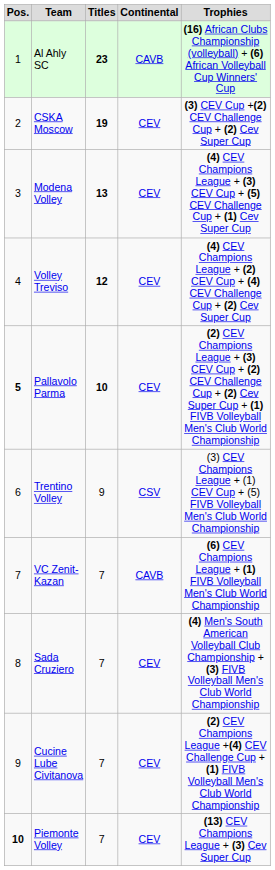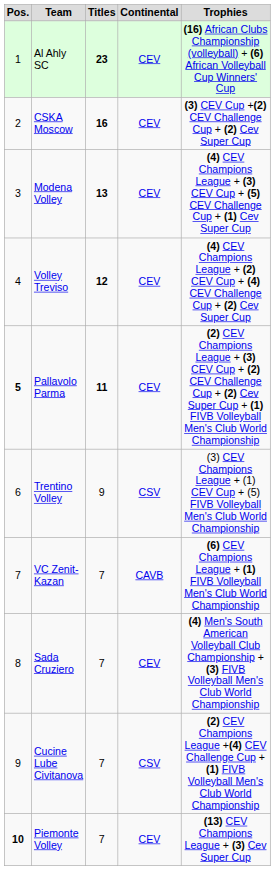 <table class="wikitable" style="text-align: center;">
 <tr>
 <th style="background:#DCDCDC;width:0.5em">Pos.</th>
 <th style="background:#DCDCDC;width:2em">Team</th>
 <th style="background:#DCDCDC;width:1em">Titles</th>
 <th style="background:#DCDCDC;width:1em">Continental</th>
 <th style="background:#DCDCDC;width:8em">Trophies</th>
 </tr>
 <tr style="background:#dfd;">
 <td align=center>1</td>
 <td align=left> Al Ahly SC</td>
 <td align=center><strong>23</strong></td>
-<td align=center><a href='#'>CAVB</a></td>
+<td><a href='#'>CEV</a></td>
 <td align=center><strong>(16)</strong> <a href='#'>African Clubs Championship (volleyball)</a> + <strong>(6)</strong> <a href='#'>African Volleyball Cup Winners' Cup</a></td>
 </tr>
 <tr>
 <td align=center>2</td>
 <td align=left> <a href='#'>CSKA Moscow</a></td>
-<td align=center><strong>19</strong></td>
+<td align=center><strong>16</strong></td>
 <td><a href='#'>CEV</a></td>
 <td><strong>(3)</strong> <a href='#'>CEV Cup</a> +<strong>(2)</strong> <a href='#'>CEV Challenge Cup</a> + <strong>(2)</strong> <a href='#'>Cev Super Cup</a></td>
 </tr>
 <tr>
 <td align=center>3</td>
 <td align=left> <a href='#'>Modena Volley</a></td>
 <td align=center><strong>13</strong></td>
 <td><a href='#'>CEV</a></td>
 <td><strong>(4)</strong> <a href='#'>CEV Champions League</a> + <strong>(3)</strong> <a href='#'>CEV Cup</a> + <strong>(5)</strong> <a href='#'>CEV Challenge Cup</a> + <strong>(1)</strong> <a href='#'>Cev Super Cup</a></td>
 </tr>
 <tr>
 <td align=center>4</td>
 <td align=left> <a href='#'>Volley Treviso</a></td>
 <td align=center><strong>12</strong></td>
 <td><a href='#'>CEV</a></td>
 <td><strong>(4)</strong> <a href='#'>CEV Champions League</a> + <strong>(2)</strong> <a href='#'>CEV Cup</a> + <strong>(4)</strong> <a href='#'>CEV Challenge Cup</a> + <strong>(2)</strong> <a href='#'>Cev Super Cup</a></td>
 </tr>
 <tr>
 <td align=center><strong>5</strong></td>
 <td align=left> <a href='#'>Pallavolo Parma</a></td>
-<td align=center><strong>10</strong></td>
+<td align=center><strong>11</strong></td>
 <td><a href='#'>CEV</a></td>
 <td><strong>(2)</strong> <a href='#'>CEV Champions League</a> + <strong>(3)</strong> <a href='#'>CEV Cup</a> + <strong>(2)</strong> <a href='#'>CEV Challenge Cup</a> + <strong>(2)</strong> <a href='#'>Cev Super Cup</a> + <strong>(1)</strong> <a href='#'>FIVB Volleyball Men's Club World Championship</a></td>
 </tr>
 <tr>
 <td align=center>6</td>
 <td align=left> <a href='#'>Trentino Volley</a></td>
 <td align=center>9</td>
 <td><a href='#'>CSV</a></td>
 <td>(3) <a href='#'>CEV Champions League</a> + (1) <a href='#'>CEV Cup</a> + (5) <a href='#'>FIVB Volleyball Men's Club World Championship</a></td>
 </tr>
 <tr>
 <td align=center>7</td>
 <td align=left> <a href='#'>VC Zenit-Kazan</a></td>
 <td align=center>7</td>
 <td align=center><a href='#'>CAVB</a></td>
 <td><strong>(6)</strong> <a href='#'>CEV Champions League</a> + <strong>(1)</strong> <a href='#'>FIVB Volleyball Men's Club World Championship</a></td>
 </tr>
 <tr>
 <td align=center>8</td>
 <td align=left> <a href='#'>Sada Cruziero</a></td>
 <td align=center>7</td>
 <td><a href='#'>CEV</a></td>
 <td><strong>(4)</strong> <a href='#'>Men's South American Volleyball Club Championship</a> + <strong>(3)</strong> <a href='#'>FIVB Volleyball Men's Club World Championship</a></td>
 </tr>
 <tr>
 <td align=center>9</td>
 <td align=left> <a href='#'>Cucine Lube Civitanova</a></td>
 <td align=center>7</td>
-<td><a href='#'>CEV</a></td>
+<td><a href='#'>CSV</a></td>
 <td><strong>(2)</strong> <a href='#'>CEV Champions League</a> +<strong>(4)</strong> <a href='#'>CEV Challenge Cup</a> + <strong>(1)</strong> <a href='#'>FIVB Volleyball Men's Club World Championship</a></td>
 </tr>
 <tr>
 <td align=center><strong>10</strong></td>
 <td align=left> <a href='#'>Piemonte Volley</a></td>
 <td align=center>7</td>
 <td><a href='#'>CEV</a></td>
 <td><strong>(13)</strong> <a href='#'>CEV Champions League</a> + <strong>(3)</strong> <a href='#'>Cev Super Cup</a></td>
 </tr>
 </table>
